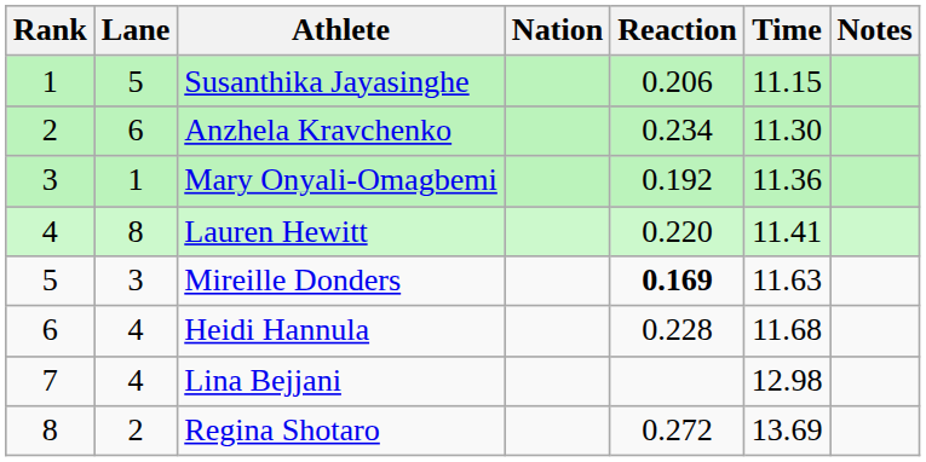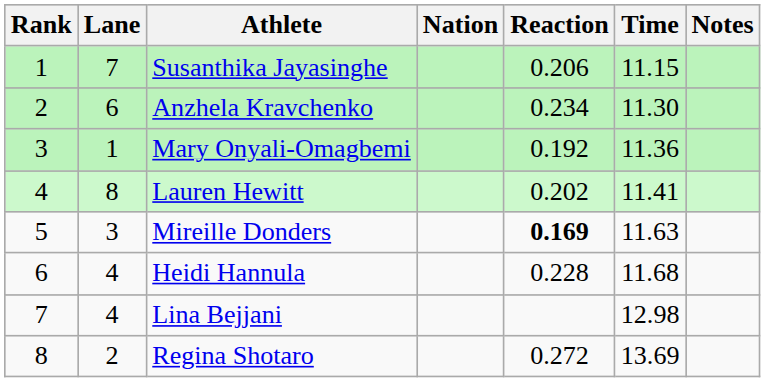 <table class="wikitable sortable" style="text-align:center">
 <tr>
 <th>Rank</th>
 <th>Lane</th>
 <th>Athlete</th>
 <th>Nation</th>
 <th>Reaction</th>
 <th>Time</th>
 <th>Notes</th>
 </tr>
 <tr bgcolor = "bbf3bb">
 <td align="center">1</td>
-<td align="center">5</td>
+<td align="center">7</td>
 <td align="left"><a href='#'>Susanthika Jayasinghe</a></td>
 <td align="left"></td>
 <td align="center">0.206</td>
 <td align="center">11.15</td>
 <td align="center"></td>
 </tr>
 <tr bgcolor = "bbf3bb">
 <td align="center">2</td>
 <td align="center">6</td>
 <td align="left"><a href='#'>Anzhela Kravchenko</a></td>
 <td align="left"></td>
 <td align="center">0.234</td>
 <td align="center">11.30</td>
 <td align="center"></td>
 </tr>
 <tr bgcolor = "bbf3bb">
 <td align="center">3</td>
 <td align="center">1</td>
 <td align="left"><a href='#'>Mary Onyali-Omagbemi</a></td>
 <td align="left"></td>
 <td align="center">0.192</td>
 <td align="center">11.36</td>
 <td align="center"></td>
 </tr>
 <tr bgcolor = "ccf9cc">
 <td align="center">4</td>
 <td align="center">8</td>
 <td align="left"><a href='#'>Lauren Hewitt</a></td>
 <td align="left"></td>
-<td align="center">0.220</td>
+<td align="center">0.202</td>
 <td align="center">11.41</td>
 <td align="center"></td>
 </tr>
 <tr>
 <td align="center">5</td>
 <td align="center">3</td>
 <td align="left"><a href='#'>Mireille Donders</a></td>
 <td align="left"></td>
 <td align="center"><strong>0.169</strong></td>
 <td align="center">11.63</td>
 <td align="center"></td>
 </tr>
 <tr>
 <td align="center">6</td>
 <td align="center">4</td>
 <td align="left"><a href='#'>Heidi Hannula</a></td>
 <td align="left"></td>
 <td align="center">0.228</td>
 <td align="center">11.68</td>
 <td align="center"></td>
 </tr>
 <tr>
 <td align="center">7</td>
 <td align="center">4</td>
 <td align="left"><a href='#'>Lina Bejjani</a></td>
 <td align="left"></td>
 <td align="center"></td>
 <td align="center">12.98</td>
 <td align="center"></td>
 </tr>
 <tr>
 <td align="center">8</td>
 <td align="center">2</td>
 <td align="left"><a href='#'>Regina Shotaro</a></td>
 <td align="left"></td>
 <td align="center">0.272</td>
 <td align="center">13.69</td>
 <td align="center"></td>
 </tr>
 </table>
